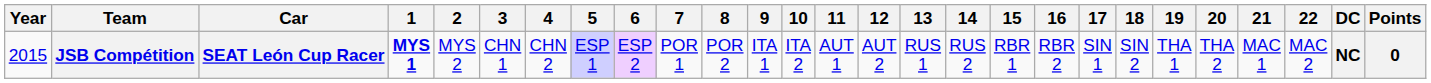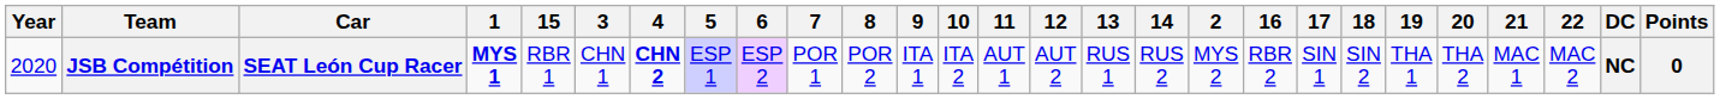 <table class="wikitable" style="text-align:center; font-size:85%">
 <tr>
 <th>Year</th>
 <th>Team</th>
 <th>Car</th>
 <th>1</th>
-<th>2</th>
+<th>15</th>
 <th>3</th>
 <th>4</th>
 <th>5</th>
 <th>6</th>
 <th>7</th>
 <th>8</th>
 <th>9</th>
 <th>10</th>
 <th>11</th>
 <th>12</th>
 <th>13</th>
 <th>14</th>
-<th>15</th>
+<th>2</th>
 <th>16</th>
 <th>17</th>
 <th>18</th>
 <th>19</th>
 <th>20</th>
 <th>21</th>
 <th>22</th>
 <th>DC</th>
 <th>Points</th>
 </tr>
 <tr>
-<td><a href='#'>2015</a></td>
+<td><a href='#'>2020</a></td>
 <th><a href='#'>JSB Compétition</a></th>
 <th><a href='#'>SEAT León Cup Racer</a></th>
 <td style="background:#;"><strong><a href='#'>MYS<br>1</a></strong></td>
-<td style="background:#;"><a href='#'>MYS<br>2</a></td>
+<td style="background:#;"><a href='#'>RBR<br>1</a></td>
 <td style="background:#;"><a href='#'>CHN<br>1</a></td>
-<td style="background:#;"><a href='#'>CHN<br>2</a></td>
+<td style="background:#;"><strong><a href='#'>CHN<br>2</a></strong></td>
 <td style="background:#CFCFFF;"><a href='#'>ESP<br>1</a><br></td>
 <td style="background:#EFCFFF;"><a href='#'>ESP<br>2</a><br></td>
 <td style="background:#;"><a href='#'>POR<br>1</a></td>
 <td style="background:#;"><a href='#'>POR<br>2</a></td>
 <td style="background:#;"><a href='#'>ITA<br>1</a></td>
 <td style="background:#;"><a href='#'>ITA<br>2</a></td>
 <td style="background:#;"><a href='#'>AUT<br>1</a></td>
 <td style="background:#;"><a href='#'>AUT<br>2</a></td>
 <td style="background:#;"><a href='#'>RUS<br>1</a></td>
 <td style="background:#;"><a href='#'>RUS<br>2</a></td>
-<td style="background:#;"><a href='#'>RBR<br>1</a></td>
+<td style="background:#;"><a href='#'>MYS<br>2</a></td>
 <td style="background:#;"><a href='#'>RBR<br>2</a></td>
 <td style="background:#;"><a href='#'>SIN<br>1</a></td>
 <td style="background:#;"><a href='#'>SIN<br>2</a></td>
 <td style="background:#;"><a href='#'>THA<br>1</a></td>
 <td style="background:#;"><a href='#'>THA<br>2</a></td>
 <td style="background:#;"><a href='#'>MAC<br>1</a></td>
 <td style="background:#;"><a href='#'>MAC<br>2</a></td>
 <th>NC</th>
 <th>0</th>
 </tr>
 </table>
